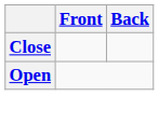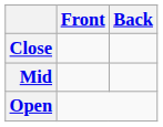 <table class="wikitable" style="margin: 0 auto; text-align:center;">
 <tr>
 <th></th>
 <th><a href='#'>Front</a></th>
 <th><a href='#'>Back</a></th>
 </tr>
 <tr>
 <th style="text-align: right;"><a href='#'>Close</a></th>
 <td></td>
 <td></td>
 </tr>
 <tr>
+<th style="text-align: right;"><a href='#'>Mid</a></th>
+<td></td>
+<td></td>
+</tr>
+<tr>
 <th style="text-align: right;"><a href='#'>Open</a></th>
 <td colspan=2></td>
 </tr>
 </table>
